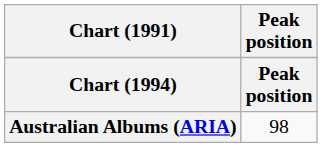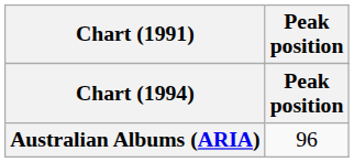 <table class="wikitable sortable plainrowheaders" style="text-align:center">
 <tr>
 <th scope="col">Chart (1991)</th>
 <th scope="col">Peak<br> position</th>
 </tr>
 <tr>
 </tr>
 <tr>
 </tr>
 <tr>
 </tr>
 <tr>
 <th scope="col">Chart (1994)</th>
 <th scope="col">Peak<br> position</th>
 </tr>
 <tr>
 <th scope="row">Australian Albums (<a href='#'>ARIA</a>)</th>
-<td align=center>98</td>
+<td align=center>96</td>
 </tr>
 </table>
